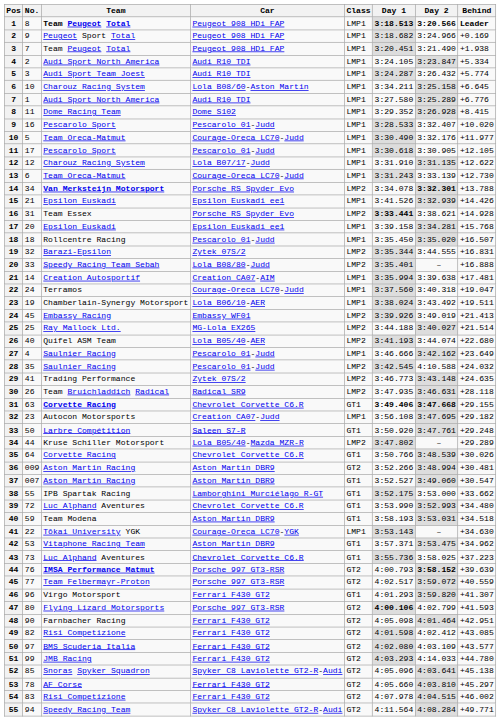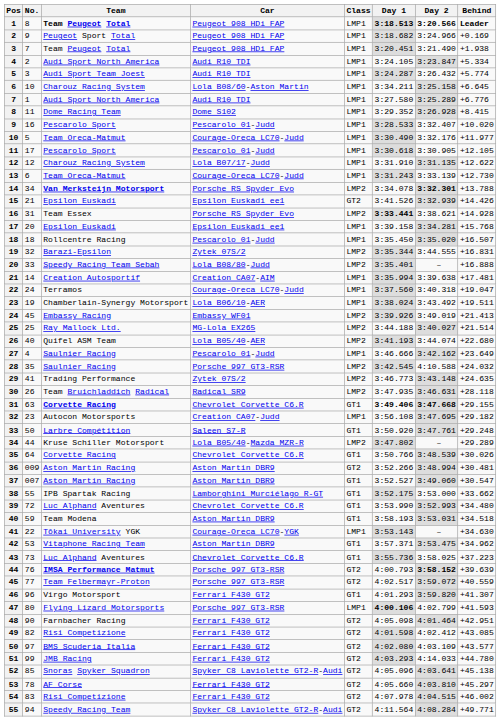 <table class="wikitable" style="font-size: 85%;">
 <tr>
 <th>Pos</th>
 <th>No.</th>
 <th>Team</th>
 <th>Car</th>
 <th>Class</th>
 <th>Day 1<br></th>
 <th>Day 2<br></th>
 <th>Behind</th>
 </tr>
 <tr>
 <th>1</th>
 <td>8</td>
 <td><strong> Team <a href='#'>Peugeot</a> <a href='#'>Total</a></strong></td>
 <td><a href='#'>Peugeot 908 HDi FAP</a></td>
 <td>LMP1</td>
 <td style="background:#ddd;"><strong>3:18.513</strong></td>
 <td><strong>3:20.566</strong></td>
 <td><strong>Leader</strong></td>
 </tr>
 <tr>
 <th>2</th>
 <td>9</td>
 <td> <a href='#'>Peugeot</a> Sport <a href='#'>Total</a></td>
 <td><a href='#'>Peugeot 908 HDi FAP</a></td>
 <td>LMP1</td>
 <td style="background:#ddd;">3:18.682</td>
 <td>3:24.966</td>
 <td>+0.169</td>
 </tr>
 <tr>
 <th>3</th>
 <td>7</td>
 <td> Team <a href='#'>Peugeot</a> <a href='#'>Total</a></td>
 <td><a href='#'>Peugeot 908 HDi FAP</a></td>
 <td>LMP1</td>
 <td style="background:#ddd;">3:20.451</td>
 <td>3:21.490</td>
 <td>+1.938</td>
 </tr>
 <tr>
 <th>4</th>
 <td>2</td>
 <td> <a href='#'>Audi Sport North America</a></td>
 <td><a href='#'>Audi R10 TDI</a></td>
 <td>LMP1</td>
 <td>3:24.105</td>
 <td style="background:#ddd;">3:23.847</td>
 <td>+5.334</td>
 </tr>
 <tr>
 <th>5</th>
 <td>3</td>
 <td> <a href='#'>Audi Sport Team Joest</a></td>
 <td><a href='#'>Audi R10 TDI</a></td>
 <td>LMP1</td>
 <td style="background:#ddd;">3:24.287</td>
 <td>3:26.432</td>
 <td>+5.774</td>
 </tr>
 <tr>
 <th>6</th>
 <td>10</td>
 <td> <a href='#'>Charouz Racing System</a></td>
 <td><a href='#'>Lola B08/60</a>-<a href='#'>Aston Martin</a></td>
 <td>LMP1</td>
 <td>3:34.211</td>
 <td style="background:#ddd;">3:25.158</td>
 <td>+6.645</td>
 </tr>
 <tr>
 <th>7</th>
 <td>1</td>
 <td> <a href='#'>Audi Sport North America</a></td>
 <td><a href='#'>Audi R10 TDI</a></td>
 <td>LMP1</td>
 <td>3:27.580</td>
 <td style="background:#ddd;">3:25.289</td>
 <td>+6.776</td>
 </tr>
 <tr>
 <th>8</th>
 <td>11</td>
 <td> <a href='#'>Dome Racing Team</a></td>
 <td><a href='#'>Dome S102</a></td>
 <td>LMP1</td>
 <td>3:29.352</td>
 <td style="background:#ddd;">3:26.928</td>
 <td>+8.415</td>
 </tr>
 <tr>
 <th>9</th>
 <td>16</td>
 <td> <a href='#'>Pescarolo Sport</a></td>
 <td><a href='#'>Pescarolo 01</a>-<a href='#'>Judd</a></td>
 <td>LMP1</td>
 <td style="background:#ddd;">3:28.533</td>
 <td>3:32.407</td>
 <td>+10.020</td>
 </tr>
 <tr>
 <th>10</th>
 <td>5</td>
 <td> <a href='#'>Team Oreca-Matmut</a></td>
 <td><a href='#'>Courage-Oreca LC70</a>-<a href='#'>Judd</a></td>
 <td>LMP1</td>
 <td style="background:#ddd;">3:30.490</td>
 <td>3:32.176</td>
 <td>+11.977</td>
 </tr>
 <tr>
 <th>11</th>
 <td>17</td>
 <td> <a href='#'>Pescarolo Sport</a></td>
 <td><a href='#'>Pescarolo 01</a>-<a href='#'>Judd</a></td>
 <td>LMP1</td>
 <td style="background:#ddd;">3:30.618</td>
 <td>3:30.905</td>
 <td>+12.105</td>
 </tr>
 <tr>
 <th>12</th>
 <td>12</td>
 <td> <a href='#'>Charouz Racing System</a></td>
 <td><a href='#'>Lola B07/17</a>-<a href='#'>Judd</a></td>
 <td>LMP1</td>
 <td>3:31.910</td>
 <td style="background:#ddd;">3:31.135</td>
 <td>+12.622</td>
 </tr>
 <tr>
 <th>13</th>
 <td>6</td>
 <td> <a href='#'>Team Oreca-Matmut</a></td>
 <td><a href='#'>Courage-Oreca LC70</a>-<a href='#'>Judd</a></td>
 <td>LMP1</td>
 <td style="background:#ddd;">3:31.243</td>
 <td>3:33.139</td>
 <td>+12.730</td>
 </tr>
 <tr>
 <th>14</th>
 <td>34</td>
 <td><strong> <a href='#'>Van Merksteijn Motorsport</a></strong></td>
 <td><a href='#'>Porsche RS Spyder Evo</a></td>
 <td>LMP2</td>
 <td>3:34.078</td>
 <td style="background:#ddd;"><strong>3:32.301</strong></td>
 <td>+13.788</td>
 </tr>
 <tr>
 <th>15</th>
 <td>21</td>
 <td> <a href='#'>Epsilon Euskadi</a></td>
 <td><a href='#'>Epsilon Euskadi ee1</a></td>
-<td>LMP1</td>
+<td>GT2</td>
 <td>3:41.526</td>
 <td style="background:#ddd;">3:32.939</td>
 <td>+14.426</td>
 </tr>
 <tr>
 <th>16</th>
 <td>31</td>
 <td> Team Essex</td>
 <td><a href='#'>Porsche RS Spyder Evo</a></td>
 <td>LMP2</td>
 <td style="background:#ddd;"><strong>3:33.441</strong></td>
 <td>3:38.621</td>
 <td>+14.928</td>
 </tr>
 <tr>
 <th>17</th>
 <td>20</td>
 <td> <a href='#'>Epsilon Euskadi</a></td>
 <td><a href='#'>Epsilon Euskadi ee1</a></td>
 <td>LMP1</td>
 <td>3:39.158</td>
 <td style="background:#ddd;">3:34.281</td>
 <td>+15.768</td>
 </tr>
 <tr>
 <th>18</th>
 <td>18</td>
 <td> Rollcentre Racing</td>
 <td><a href='#'>Pescarolo 01</a>-<a href='#'>Judd</a></td>
 <td>LMP1</td>
 <td>3:35.450</td>
 <td style="background:#ddd;">3:35.020</td>
 <td>+16.507</td>
 </tr>
 <tr>
 <th>19</th>
 <td>32</td>
 <td> <a href='#'>Barazi-Epsilon</a></td>
 <td><a href='#'>Zytek 07S/2</a></td>
 <td>LMP2</td>
 <td style="background:#ddd;">3:35.344</td>
 <td>3:44.555</td>
 <td>+16.831</td>
 </tr>
 <tr>
 <th>20</th>
 <td>33</td>
 <td> <a href='#'>Speedy Racing Team Sebah</a></td>
 <td><a href='#'>Lola B08/80</a>-<a href='#'>Judd</a></td>
 <td>LMP2</td>
 <td style="background:#ddd;">3:35.401</td>
 <td style="text-align:center;"> –</td>
 <td>+16.888</td>
 </tr>
 <tr>
 <th>21</th>
 <td>14</td>
 <td> <a href='#'>Creation Autosportif</a></td>
 <td><a href='#'>Creation CA07</a>-<a href='#'>AIM</a></td>
 <td>LMP1</td>
 <td style="background:#ddd;">3:35.994</td>
 <td>3:39.638</td>
 <td>+17.481</td>
 </tr>
 <tr>
 <th>22</th>
 <td>24</td>
 <td> Terramos</td>
 <td><a href='#'>Courage-Oreca LC70</a>-<a href='#'>Judd</a></td>
 <td>LMP1</td>
 <td style="background:#ddd;">3:37.560</td>
 <td>3:40.318</td>
 <td>+19.047</td>
 </tr>
 <tr>
 <th>23</th>
 <td>19</td>
 <td> Chamberlain-Synergy Motorsport</td>
 <td><a href='#'>Lola B06/10</a>-<a href='#'>AER</a></td>
 <td>LMP1</td>
 <td style="background:#ddd;">3:38.024</td>
 <td>3:43.492</td>
 <td>+19.511</td>
 </tr>
 <tr>
 <th>24</th>
 <td>45</td>
 <td> <a href='#'>Embassy Racing</a></td>
 <td><a href='#'>Embassy WF01</a></td>
 <td>LMP2</td>
 <td style="background:#ddd;">3:39.926</td>
 <td>3:49.019</td>
 <td>+21.413</td>
 </tr>
 <tr>
 <th>25</th>
 <td>25</td>
 <td> <a href='#'>Ray Mallock Ltd.</a></td>
 <td><a href='#'>MG-Lola EX265</a></td>
 <td>LMP2</td>
 <td>3:44.188</td>
 <td style="background:#ddd;">3:40.027</td>
 <td>+21.514</td>
 </tr>
 <tr>
 <th>26</th>
 <td>40</td>
 <td> Quifel ASM Team</td>
 <td><a href='#'>Lola B05/40</a>-<a href='#'>AER</a></td>
 <td>LMP2</td>
 <td style="background:#ddd;">3:41.193</td>
 <td>3:44.074</td>
 <td>+22.680</td>
 </tr>
 <tr>
 <th>27</th>
 <td>4</td>
 <td> <a href='#'>Saulnier Racing</a></td>
 <td><a href='#'>Pescarolo 01</a>-<a href='#'>Judd</a></td>
 <td>LMP1</td>
 <td>3:46.666</td>
 <td style="background:#ddd;">3:42.162</td>
 <td>+23.649</td>
 </tr>
 <tr>
 <th>28</th>
 <td>35</td>
 <td> <a href='#'>Saulnier Racing</a></td>
-<td><a href='#'>Pescarolo 01</a>-<a href='#'>Judd</a></td>
+<td><a href='#'>Porsche 997 GT3-RSR</a></td>
 <td>LMP2</td>
 <td style="background:#ddd;">3:42.545</td>
 <td>4:10.588</td>
 <td>+24.032</td>
 </tr>
 <tr>
 <th>29</th>
 <td>41</td>
 <td> Trading Performance</td>
 <td><a href='#'>Zytek 07S/2</a></td>
 <td>LMP2</td>
 <td>3:46.773</td>
 <td style="background:#ddd;">3:43.148</td>
 <td>+24.635</td>
 </tr>
 <tr>
 <th>30</th>
 <td>26</td>
 <td> Team <a href='#'>Bruichladdich</a> <a href='#'>Radical</a></td>
 <td><a href='#'>Radical SR9</a></td>
 <td>LMP2</td>
 <td>3:47.935</td>
 <td style="background:#ddd;">3:46.631</td>
 <td>+28.118</td>
 </tr>
 <tr>
 <th>31</th>
 <td>63</td>
 <td><strong> <a href='#'>Corvette Racing</a></strong></td>
 <td><a href='#'>Chevrolet Corvette C6.R</a></td>
 <td>GT1</td>
 <td><strong>3:49.406</strong></td>
 <td style="background:#ddd;"><strong>3:47.668</strong></td>
 <td>+29.155</td>
 </tr>
 <tr>
 <th>32</th>
 <td>23</td>
 <td> Autocon Motorsports</td>
 <td><a href='#'>Creation CA07</a>-<a href='#'>Judd</a></td>
 <td>LMP1</td>
 <td>3:56.108</td>
 <td style="background:#ddd;">3:47.695</td>
 <td>+29.182</td>
 </tr>
 <tr>
 <th>33</th>
 <td>50</td>
 <td> <a href='#'>Larbre Compétition</a></td>
 <td><a href='#'>Saleen S7-R</a></td>
 <td>GT1</td>
 <td>3:50.920</td>
 <td style="background:#ddd;">3:47.761</td>
 <td>+29.248</td>
 </tr>
 <tr>
 <th>34</th>
 <td>44</td>
 <td> Kruse Schiller Motorsport</td>
 <td><a href='#'>Lola B05/40</a>-<a href='#'>Mazda MZR-R</a></td>
 <td>LMP2</td>
 <td style="background:#ddd;">3:47.802</td>
 <td style="text-align:center;"> –</td>
 <td>+29.289</td>
 </tr>
 <tr>
 <th>35</th>
 <td>64</td>
 <td> <a href='#'>Corvette Racing</a></td>
 <td><a href='#'>Chevrolet Corvette C6.R</a></td>
 <td>GT1</td>
 <td>3:50.766</td>
 <td style="background:#ddd;">3:48.539</td>
 <td>+30.026</td>
 </tr>
 <tr>
 <th>36</th>
 <td>009</td>
 <td> <a href='#'>Aston Martin Racing</a></td>
 <td><a href='#'>Aston Martin DBR9</a></td>
 <td>GT2</td>
 <td>3:52.266</td>
 <td style="background:#ddd;">3:48.994</td>
 <td>+30.481</td>
 </tr>
 <tr>
 <th>37</th>
 <td>007</td>
 <td> <a href='#'>Aston Martin Racing</a></td>
 <td><a href='#'>Aston Martin DBR9</a></td>
 <td>GT1</td>
 <td>3:52.527</td>
 <td style="background:#ddd;">3:49.060</td>
 <td>+30.547</td>
 </tr>
 <tr>
 <th>38</th>
 <td>55</td>
 <td> IPB Spartak Racing</td>
 <td><a href='#'>Lamborghini Murciélago R-GT</a></td>
 <td>GT1</td>
 <td style="background:#ddd;">3:52.175</td>
 <td>3:53.000</td>
 <td>+33.662</td>
 </tr>
 <tr>
 <th>39</th>
 <td>72</td>
 <td> <a href='#'>Luc Alphand</a> Aventures</td>
 <td><a href='#'>Chevrolet Corvette C6.R</a></td>
 <td>GT1</td>
 <td>3:53.990</td>
 <td style="background:#ddd;">3:52.993</td>
 <td>+34.480</td>
 </tr>
 <tr>
 <th>40</th>
 <td>59</td>
 <td> Team Modena</td>
 <td><a href='#'>Aston Martin DBR9</a></td>
 <td>GT1</td>
 <td>3:58.193</td>
 <td style="background:#ddd;">3:53.031</td>
 <td>+34.518</td>
 </tr>
 <tr>
 <th>41</th>
 <td>22</td>
 <td> <a href='#'>Tōkai University</a> YGK</td>
 <td><a href='#'>Courage-Oreca LC70</a>-<a href='#'>YGK</a></td>
 <td>LMP1</td>
 <td style="background:#ddd;">3:53.143</td>
 <td style="text-align:center;"> –</td>
 <td>+34.630</td>
 </tr>
 <tr>
 <th>42</th>
 <td>53</td>
 <td> <a href='#'>Vitaphone Racing Team</a></td>
 <td><a href='#'>Aston Martin DBR9</a></td>
 <td>GT1</td>
 <td>3:57.371</td>
 <td style="background:#ddd;">3:53.475</td>
 <td>+34.962</td>
 </tr>
 <tr>
 <th>43</th>
 <td>73</td>
 <td> <a href='#'>Luc Alphand</a> Aventures</td>
 <td><a href='#'>Chevrolet Corvette C6.R</a></td>
 <td>GT1</td>
 <td style="background:#ddd;">3:55.736</td>
 <td>3:58.025</td>
 <td>+37.223</td>
 </tr>
 <tr>
 <th>44</th>
 <td>76</td>
 <td><strong> <a href='#'>IMSA Performance Matmut</a></strong></td>
 <td><a href='#'>Porsche 997 GT3-RSR</a></td>
 <td>GT2</td>
 <td>4:00.793</td>
 <td style="background:#ddd;"><strong>3:58.152</strong></td>
 <td>+39.639</td>
 </tr>
 <tr>
 <th>45</th>
 <td>77</td>
 <td> <a href='#'>Team Felbermayr-Proton</a></td>
 <td><a href='#'>Porsche 997 GT3-RSR</a></td>
 <td>GT2</td>
 <td>4:02.517</td>
 <td style="background:#ddd;">3:59.072</td>
 <td>+40.559</td>
 </tr>
 <tr>
 <th>46</th>
 <td>96</td>
 <td> Virgo Motorsport</td>
 <td><a href='#'>Ferrari F430 GT2</a></td>
 <td>GT1</td>
 <td>4:01.293</td>
 <td style="background:#ddd;">3:59.820</td>
 <td>+41.307</td>
 </tr>
 <tr>
 <th>47</th>
 <td>80</td>
 <td> <a href='#'>Flying Lizard Motorsports</a></td>
 <td><a href='#'>Porsche 997 GT3-RSR</a></td>
-<td>GT2</td>
+<td>LMP1</td>
 <td style="background:#ddd;"><strong>4:00.106</strong></td>
 <td>4:02.799</td>
 <td>+41.593</td>
 </tr>
 <tr>
 <th>48</th>
 <td>90</td>
 <td> Farnbacher Racing</td>
 <td><a href='#'>Ferrari F430 GT2</a></td>
 <td>GT2</td>
 <td>4:05.098</td>
 <td style="background:#ddd;">4:01.464</td>
 <td>+42.951</td>
 </tr>
 <tr>
 <th>49</th>
 <td>82</td>
 <td> <a href='#'>Risi Competizione</a></td>
 <td><a href='#'>Ferrari F430 GT2</a></td>
 <td>GT2</td>
 <td style="background:#ddd;">4:01.598</td>
 <td>4:02.412</td>
 <td>+43.085</td>
 </tr>
 <tr>
 <th>50</th>
 <td>97</td>
 <td> <a href='#'>BMS Scuderia Italia</a></td>
 <td><a href='#'>Ferrari F430 GT2</a></td>
 <td>GT2</td>
 <td style="background:#ddd;">4:02.080</td>
 <td>4:03.109</td>
 <td>+43.577</td>
 </tr>
 <tr>
 <th>51</th>
 <td>99</td>
 <td> <a href='#'>JMB Racing</a></td>
 <td><a href='#'>Ferrari F430 GT2</a></td>
 <td>GT2</td>
 <td style="background:#ddd;">4:03.293</td>
 <td>4:14.033</td>
 <td>+44.780</td>
 </tr>
 <tr>
 <th>52</th>
 <td>85</td>
 <td> <a href='#'>Snoras</a> <a href='#'>Spyker Squadron</a></td>
 <td><a href='#'>Spyker C8 Laviolette GT2-R</a>-<a href='#'>Audi</a></td>
 <td>GT2</td>
 <td>4:05.096</td>
 <td style="background:#ddd;">4:03.641</td>
 <td>+45.138</td>
 </tr>
 <tr>
 <th>53</th>
 <td>78</td>
 <td> <a href='#'>AF Corse</a></td>
 <td><a href='#'>Ferrari F430 GT2</a></td>
 <td>GT2</td>
 <td>4:05.660</td>
 <td style="background:#ddd;">4:03.810</td>
 <td>+45.297</td>
 </tr>
 <tr>
 <th>54</th>
 <td>83</td>
 <td> <a href='#'>Risi Competizione</a></td>
 <td><a href='#'>Ferrari F430 GT2</a></td>
 <td>GT2</td>
 <td>4:07.978</td>
 <td style="background:#ddd;">4:04.515</td>
 <td>+46.002</td>
 </tr>
 <tr>
 <th>55</th>
 <td>94</td>
 <td> <a href='#'>Speedy Racing Team</a></td>
 <td><a href='#'>Spyker C8 Laviolette GT2-R</a>-<a href='#'>Audi</a></td>
 <td>GT2</td>
 <td>4:11.564</td>
 <td style="background:#ddd;">4:08.284</td>
 <td>+49.771</td>
 </tr>
 </table>
